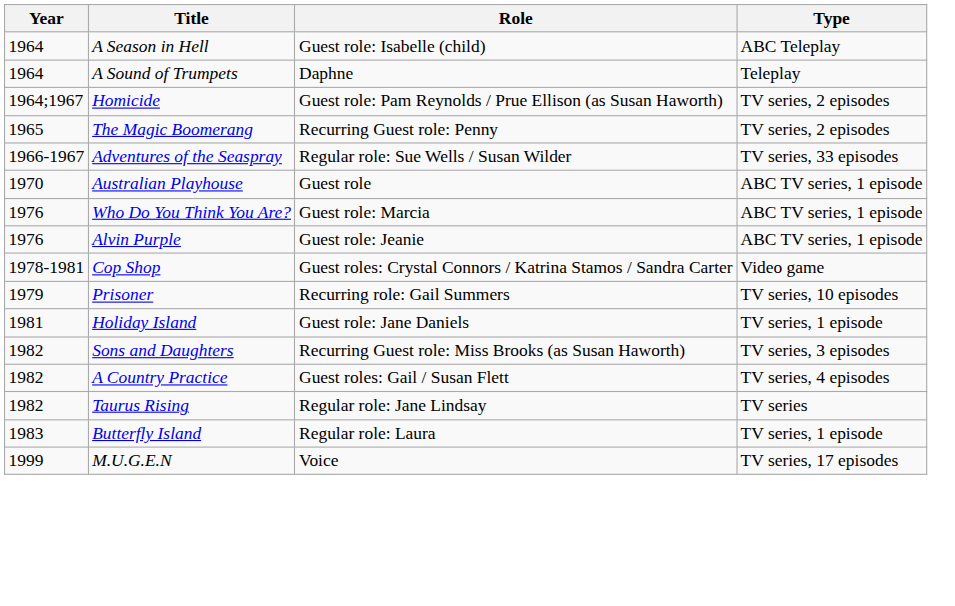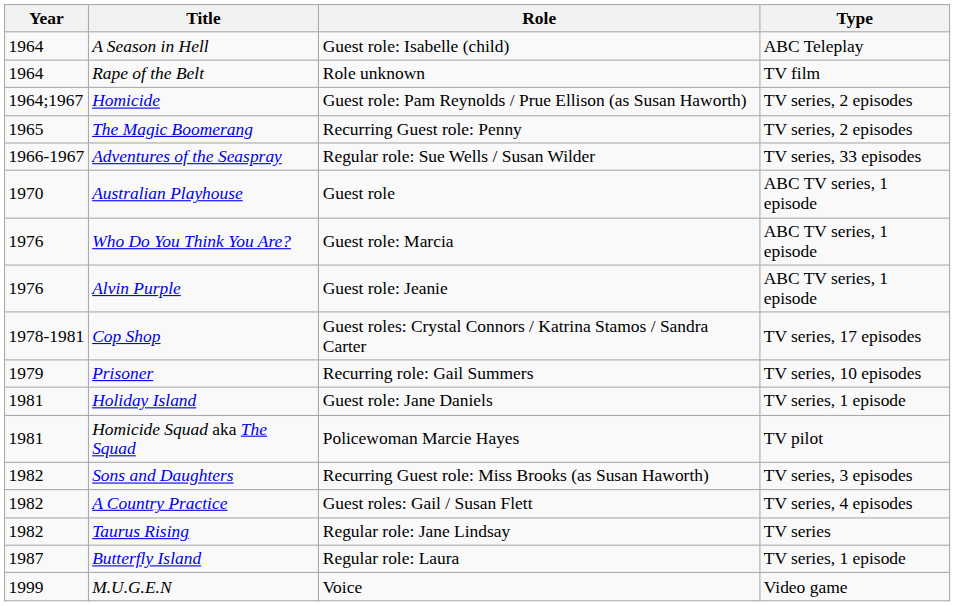 <table class="wikitable">
 <tr>
 <th>Year</th>
 <th>Title</th>
 <th>Role</th>
 <th>Type</th>
 </tr>
 <tr>
 <td>1964</td>
 <td><em>A Season in Hell</em></td>
 <td>Guest role: Isabelle (child)</td>
 <td>ABC Teleplay</td>
 </tr>
 <tr>
 <td>1964</td>
-<td><em>A Sound of Trumpets</em></td>
-<td>Daphne</td>
-<td>Teleplay</td>
+<td><em>Rape of the Belt</em></td>
+<td>Role unknown</td>
+<td>TV film</td>
 </tr>
 <tr>
 <td>1964;1967</td>
 <td><em><a href='#'>Homicide</a></em></td>
 <td>Guest role: Pam Reynolds / Prue Ellison (as Susan Haworth)</td>
 <td>TV series, 2 episodes</td>
 </tr>
 <tr>
 <td>1965</td>
 <td><em><a href='#'>The Magic Boomerang</a></em></td>
 <td>Recurring Guest role: Penny</td>
 <td>TV series, 2 episodes</td>
 </tr>
 <tr>
 <td>1966-1967</td>
 <td><em><a href='#'>Adventures of the Seaspray</a></em></td>
 <td>Regular role: Sue Wells / Susan Wilder</td>
 <td>TV series, 33 episodes</td>
 </tr>
 <tr>
 <td>1970</td>
 <td><em><a href='#'>Australian Playhouse</a></em></td>
 <td>Guest role</td>
 <td>ABC TV series, 1 episode</td>
 </tr>
 <tr>
 <td>1976</td>
 <td><em><a href='#'>Who Do You Think You Are?</a></em></td>
 <td>Guest role: Marcia</td>
 <td>ABC TV series, 1 episode</td>
 </tr>
 <tr>
 <td>1976</td>
 <td><em><a href='#'>Alvin Purple</a></em></td>
 <td>Guest role: Jeanie</td>
 <td>ABC TV series, 1 episode</td>
 </tr>
 <tr>
 <td>1978-1981</td>
 <td><em><a href='#'>Cop Shop</a></em></td>
 <td>Guest roles: Crystal Connors / Katrina Stamos / Sandra Carter</td>
-<td>Video game</td>
+<td>TV series, 17 episodes</td>
 </tr>
 <tr>
 <td>1979</td>
 <td><em><a href='#'>Prisoner</a></em></td>
 <td>Recurring role: Gail Summers</td>
 <td>TV series, 10 episodes</td>
 </tr>
 <tr>
 <td>1981</td>
 <td><em><a href='#'>Holiday Island</a></em></td>
 <td>Guest role: Jane Daniels</td>
 <td>TV series, 1 episode</td>
+</tr>
+<tr>
+<td>1981</td>
+<td><em>Homicide Squad</em> aka <a href='#'><em>The Squad</em></a></td>
+<td>Policewoman Marcie Hayes</td>
+<td>TV pilot</td>
 </tr>
 <tr>
 <td>1982</td>
 <td><em><a href='#'>Sons and Daughters</a></em></td>
 <td>Recurring Guest role: Miss Brooks (as Susan Haworth)</td>
 <td>TV series, 3 episodes</td>
 </tr>
 <tr>
 <td>1982</td>
 <td><em><a href='#'>A Country Practice</a></em></td>
 <td>Guest roles: Gail / Susan Flett</td>
 <td>TV series, 4 episodes</td>
 </tr>
 <tr>
 <td>1982</td>
 <td><em><a href='#'>Taurus Rising</a></em></td>
 <td>Regular role: Jane Lindsay</td>
 <td>TV series</td>
 </tr>
 <tr>
-<td>1983</td>
+<td>1987</td>
 <td><em><a href='#'>Butterfly Island</a></em></td>
 <td>Regular role: Laura</td>
 <td>TV series, 1 episode</td>
 </tr>
 <tr>
 <td>1999</td>
 <td><em>M.U.G.E.N</em></td>
 <td>Voice</td>
-<td>TV series, 17 episodes</td>
+<td>Video game</td>
 </tr>
 </table>
